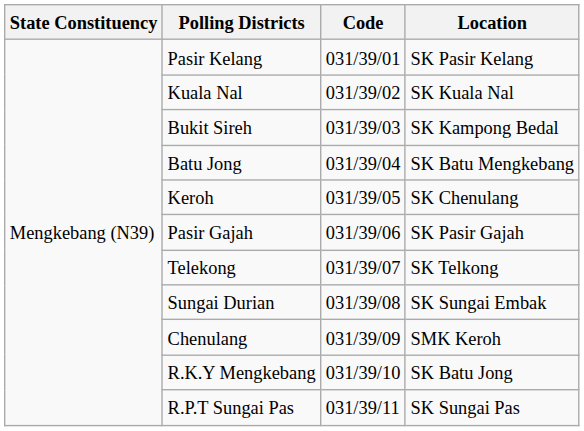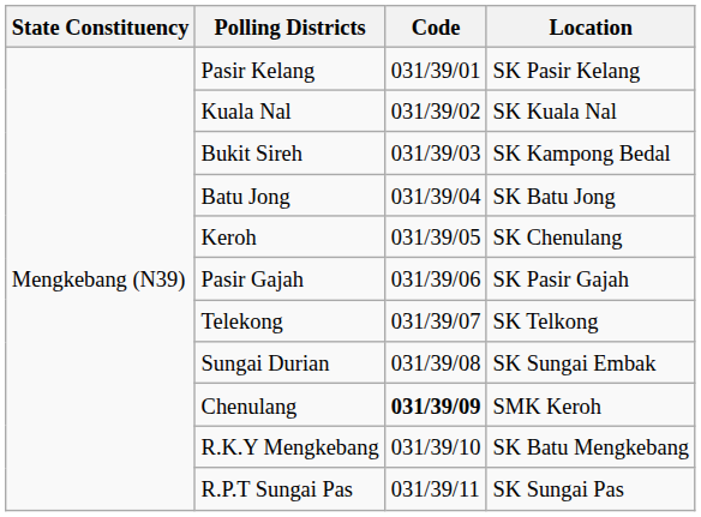 <table class="wikitable sortable mw-collapsible">
 <tr>
 <th><small>State Constituency</small></th>
 <th><small>Polling Districts</small></th>
 <th><small>Code</small></th>
 <th><small>Location</small></th>
 </tr>
 <tr>
 <td rowspan="11"><small>Mengkebang (N39)</small></td>
 <td><small>Pasir Kelang</small></td>
 <td><small>031/39/01</small></td>
 <td><small>SK Pasir Kelang</small></td>
 </tr>
 <tr>
 <td><small>Kuala Nal</small></td>
 <td><small>031/39/02</small></td>
 <td><small>SK Kuala Nal</small></td>
 </tr>
 <tr>
 <td><small>Bukit Sireh</small></td>
 <td><small>031/39/03</small></td>
 <td><small>SK Kampong Bedal</small></td>
 </tr>
 <tr>
 <td><small>Batu Jong</small></td>
 <td><small>031/39/04</small></td>
-<td><small>SK Batu Mengkebang</small></td>
+<td><small>SK Batu Jong</small></td>
 </tr>
 <tr>
 <td><small>Keroh</small></td>
 <td><small>031/39/05</small></td>
 <td><small>SK Chenulang</small></td>
 </tr>
 <tr>
 <td><small>Pasir Gajah</small></td>
 <td><small>031/39/06</small></td>
 <td><small>SK Pasir Gajah</small></td>
 </tr>
 <tr>
 <td><small>Telekong</small></td>
 <td><small>031/39/07</small></td>
 <td><small>SK Telkong</small></td>
 </tr>
 <tr>
 <td><small>Sungai Durian</small></td>
 <td><small>031/39/08</small></td>
 <td><small>SK Sungai Embak</small></td>
 </tr>
 <tr>
 <td><small>Chenulang</small></td>
-<td><small>031/39/09</small></td>
+<td><strong><small>031/39/09</small></strong></td>
 <td><small>SMK Keroh</small></td>
 </tr>
 <tr>
 <td><small>R.K.Y Mengkebang</small></td>
 <td><small>031/39/10</small></td>
-<td><small>SK Batu Jong</small></td>
+<td><small>SK Batu Mengkebang</small></td>
 </tr>
 <tr>
 <td><small>R.P.T Sungai Pas</small></td>
 <td><small>031/39/11</small></td>
 <td><small>SK Sungai Pas</small></td>
 </tr>
 </table>
